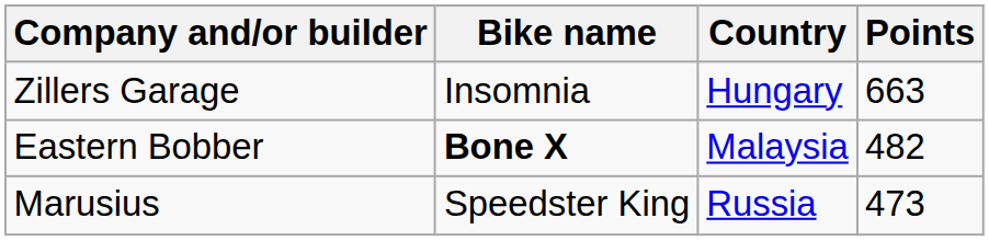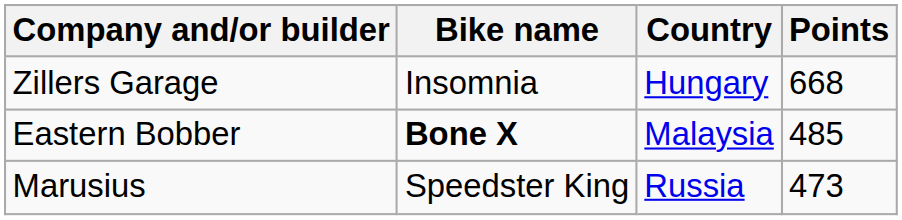 <table class="wikitable" border="1">
 <tr>
 <th>Company and/or builder</th>
 <th>Bike name</th>
 <th>Country</th>
 <th>Points</th>
 </tr>
 <tr>
 <td>Zillers Garage</td>
 <td>Insomnia</td>
 <td><a href='#'>Hungary</a></td>
-<td>663</td>
+<td>668</td>
 </tr>
 <tr>
 <td>Eastern Bobber</td>
 <td><strong>Bone X</strong></td>
 <td><a href='#'>Malaysia</a></td>
-<td>482</td>
+<td>485</td>
 </tr>
 <tr>
 <td>Marusius</td>
 <td>Speedster King</td>
 <td><a href='#'>Russia</a></td>
 <td>473</td>
 </tr>
 </table>
